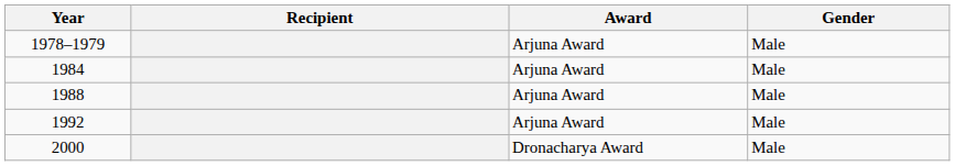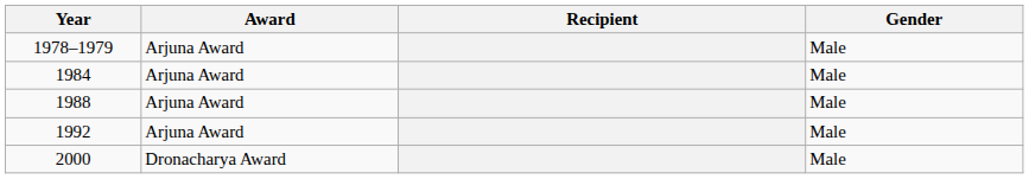 <table class="wikitable plainrowheaders sortable" style="width:73%">
 <tr>
 <th scope="col" style="width:10%">Year</th>
+<th scope="col" style="width:19%">Award</th>
 <th scope="col" style="width:30%">Recipient</th>
-<th scope="col" style="width:19%">Award</th>
 <th scope="col" style="width:16%">Gender</th>
 </tr>
 <tr>
 <td style="text-align:center;">1978–1979</td>
+<td>Arjuna Award</td>
 <th scope="row"></th>
-<td>Arjuna Award</td>
 <td>Male</td>
 </tr>
 <tr>
 <td style="text-align:center;">1984</td>
+<td>Arjuna Award</td>
 <th scope="row"></th>
-<td>Arjuna Award</td>
 <td>Male</td>
 </tr>
 <tr>
 <td style="text-align:center;">1988</td>
+<td>Arjuna Award</td>
 <th scope="row"></th>
-<td>Arjuna Award</td>
 <td>Male</td>
 </tr>
 <tr>
 <td style="text-align:center;">1992</td>
+<td>Arjuna Award</td>
 <th scope="row"></th>
-<td>Arjuna Award</td>
 <td>Male</td>
 </tr>
 <tr>
 <td style="text-align:center;">2000</td>
+<td>Dronacharya Award</td>
 <th scope="row"></th>
-<td>Dronacharya Award</td>
 <td>Male</td>
 </tr>
 </table>
